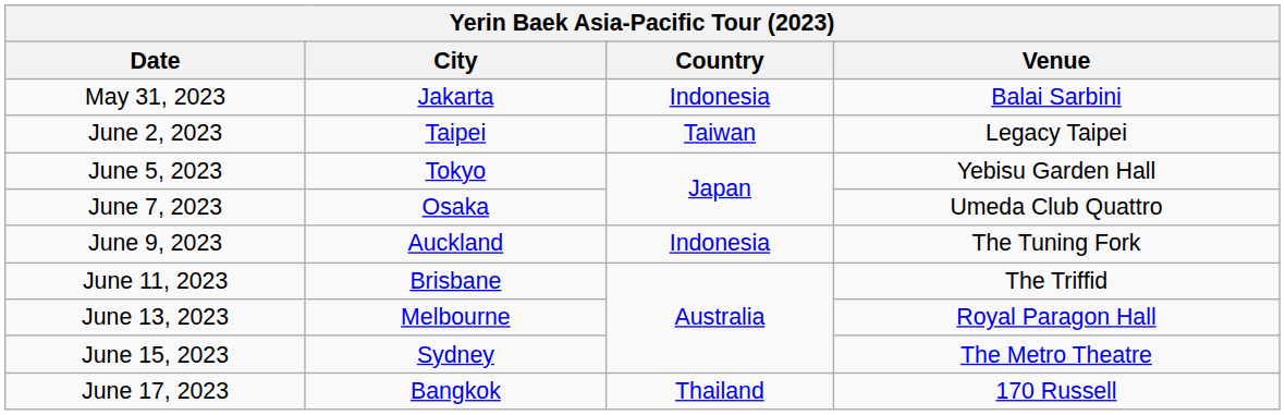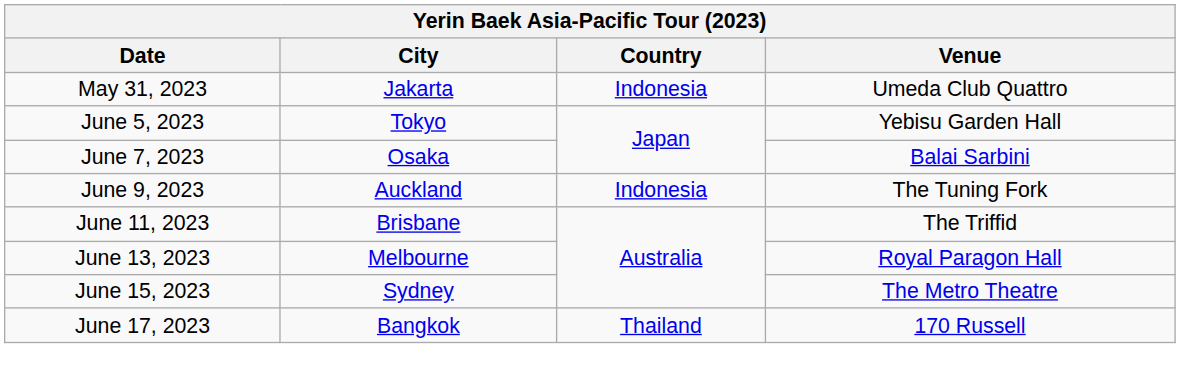 <table class="wikitable" style="text-align:center;">
 <tr>
 <th colspan="4">Yerin Baek Asia-Pacific Tour (2023)</th>
 </tr>
 <tr>
 <th width="200">Date</th>
 <th width="200">City</th>
 <th width="150">Country</th>
 <th width="300">Venue</th>
 </tr>
 <tr>
 <td>May 31, 2023</td>
 <td><a href='#'>Jakarta</a></td>
 <td><a href='#'>Indonesia</a></td>
-<td><a href='#'>Balai Sarbini</a></td>
-</tr>
-<tr>
-<td>June 2, 2023</td>
-<td><a href='#'>Taipei</a></td>
-<td><a href='#'>Taiwan</a></td>
-<td>Legacy Taipei</td>
+<td>Umeda Club Quattro</td>
 </tr>
 <tr>
 <td>June 5, 2023</td>
 <td><a href='#'>Tokyo</a></td>
 <td rowspan="2"><a href='#'>Japan</a></td>
 <td>Yebisu Garden Hall</td>
 </tr>
 <tr>
 <td>June 7, 2023</td>
 <td><a href='#'>Osaka</a></td>
-<td>Umeda Club Quattro</td>
+<td><a href='#'>Balai Sarbini</a></td>
 </tr>
 <tr>
 <td>June 9, 2023</td>
 <td><a href='#'>Auckland</a></td>
 <td><a href='#'>Indonesia</a></td>
 <td>The Tuning Fork</td>
 </tr>
 <tr>
 <td>June 11, 2023</td>
 <td><a href='#'>Brisbane</a></td>
 <td rowspan="3"><a href='#'>Australia</a></td>
 <td>The Triffid</td>
 </tr>
 <tr>
 <td>June 13, 2023</td>
 <td><a href='#'>Melbourne</a></td>
 <td><a href='#'>Royal Paragon Hall</a></td>
 </tr>
 <tr>
 <td>June 15, 2023</td>
 <td><a href='#'>Sydney</a></td>
 <td><a href='#'>The Metro Theatre</a></td>
 </tr>
 <tr>
 <td>June 17, 2023</td>
 <td><a href='#'>Bangkok</a></td>
 <td><a href='#'>Thailand</a></td>
 <td><a href='#'>170 Russell</a></td>
 </tr>
 </table>
